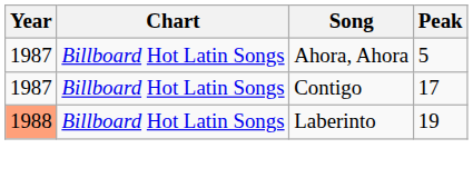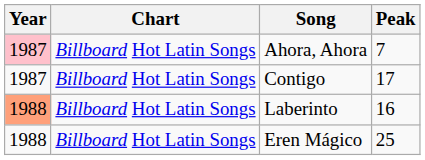 <table class="wikitable">
 <tr>
 <th>Year</th>
 <th>Chart</th>
 <th>Song</th>
 <th>Peak</th>
 </tr>
 <tr>
-<td>1987</td>
+<td style="background: pink;">1987</td>
 <td><em><a href='#'>Billboard</a></em> <a href='#'>Hot Latin Songs</a></td>
 <td>Ahora, Ahora</td>
-<td>5</td>
+<td>7</td>
 </tr>
 <tr>
 <td>1987</td>
 <td><em><a href='#'>Billboard</a></em> <a href='#'>Hot Latin Songs</a></td>
 <td>Contigo</td>
 <td>17</td>
 </tr>
 <tr>
 <td style="background: lightsalmon;">1988</td>
 <td><em><a href='#'>Billboard</a></em> <a href='#'>Hot Latin Songs</a></td>
 <td>Laberinto</td>
-<td>19</td>
+<td>16</td>
+</tr>
+<tr>
+<td>1988</td>
+<td><em><a href='#'>Billboard</a></em> <a href='#'>Hot Latin Songs</a></td>
+<td>Eren Mágico</td>
+<td>25</td>
 </tr>
 </table>
